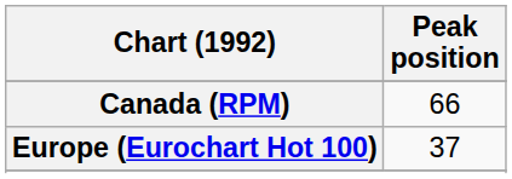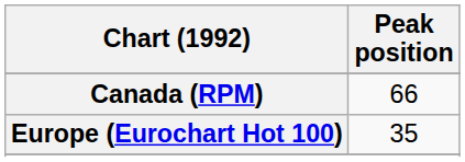 <table class="wikitable sortable plainrowheaders" style="text-align:center">
 <tr>
 <th>Chart (1992)</th>
 <th>Peak<br>position</th>
 </tr>
 <tr>
 </tr>
 <tr>
 </tr>
 <tr>
 <th scope="row">Canada (<a href='#'>RPM</a>)</th>
 <td>66</td>
 </tr>
 <tr>
 <th scope="row">Europe (<a href='#'>Eurochart Hot 100</a>)</th>
-<td>37</td>
+<td>35</td>
 </tr>
 <tr>
 </tr>
 <tr>
 </tr>
 <tr>
 </tr>
 <tr>
 </tr>
 <tr>
 </tr>
 <tr>
 </tr>
 <tr>
 </tr>
 </table>
